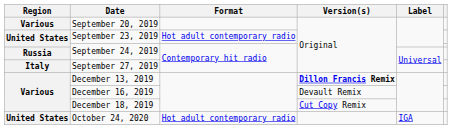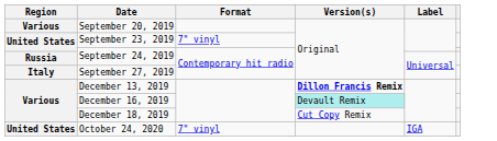 <table class="wikitable plainrowheaders">
 <tr>
 <th scope="col">Region</th>
 <th scope="col">Date</th>
 <th scope="col">Format</th>
 <th scope="col">Version(s)</th>
 <th scope="col">Label</th>
 <th scope="col"></th>
 </tr>
 <tr>
 <th scope="row">Various</th>
 <td>September 20, 2019</td>
 <td></td>
 <td rowspan="5">Original</td>
 <td rowspan="3"></td>
 <td style="text-align:center;"></td>
 </tr>
 <tr>
 <th scope="row" rowspan="2">United States</th>
 <td>September 23, 2019</td>
-<td><a href='#'>Hot adult contemporary radio</a></td>
+<td><a href='#'>7" vinyl</a></td>
 <td style="text-align:center;"></td>
 </tr>
 <tr>
 <td rowspan="2">September 24, 2019</td>
 <td rowspan="3"><a href='#'>Contemporary hit radio</a></td>
 <td style="text-align:center;"></td>
 </tr>
 <tr>
 <th scope="row">Russia</th>
 <td rowspan="2"><a href='#'>Universal</a></td>
 <td style="text-align:center;"></td>
 </tr>
 <tr>
 <th scope="row">Italy</th>
 <td>September 27, 2019</td>
 <td style="text-align:center;"></td>
 </tr>
 <tr>
 <th scope="row" rowspan="3">Various</th>
 <td>December 13, 2019 </td>
 <td rowspan="3"></td>
 <td><strong><a href='#'>Dillon Francis</a> Remix</strong></td>
 <td rowspan="3"></td>
 <td style="text-align:center;"></td>
 </tr>
 <tr>
 <td>December 16, 2019 </td>
-<td>Devault Remix</td>
+<td style="background: paleturquoise;">Devault Remix</td>
 <td style="text-align:center;"></td>
 </tr>
 <tr>
 <td>December 18, 2019 </td>
 <td><a href='#'>Cut Copy</a> Remix</td>
 <td style="text-align:center;"></td>
 </tr>
 <tr>
 <th scope="row">United States</th>
 <td>October 24, 2020</td>
-<td><a href='#'>Hot adult contemporary radio</a></td>
+<td><a href='#'>7" vinyl</a></td>
 <td></td>
 <td><a href='#'>IGA</a></td>
 <td style="text-align:center;"></td>
 </tr>
 </table>
